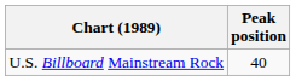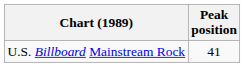 <table class="wikitable sortable">
 <tr>
 <th>Chart (1989)</th>
 <th>Peak<br>position</th>
 </tr>
 <tr>
 <td>U.S. <em><a href='#'>Billboard</a></em> <a href='#'>Mainstream Rock</a></td>
-<td align="center">40</td>
+<td align="center">41</td>
 </tr>
 </table>
